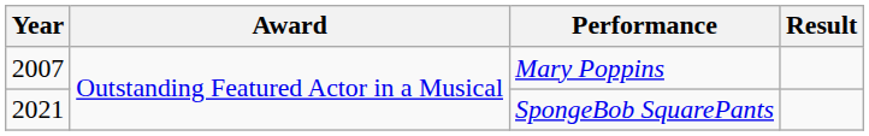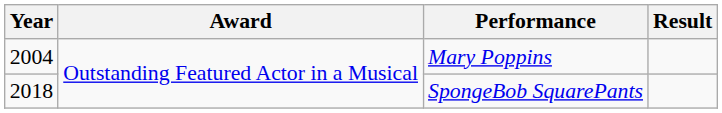 <table class="wikitable">
 <tr>
 <th>Year</th>
 <th>Award</th>
 <th>Performance</th>
 <th>Result</th>
 </tr>
 <tr>
-<td>2007</td>
+<td>2004</td>
 <td rowspan=2><a href='#'>Outstanding Featured Actor in a Musical</a></td>
 <td><em><a href='#'>Mary Poppins</a></em></td>
 <td></td>
 </tr>
 <tr>
-<td>2021</td>
+<td>2018</td>
 <td><em><a href='#'>SpongeBob SquarePants</a></em></td>
 <td></td>
 </tr>
 </table>
